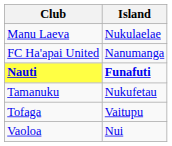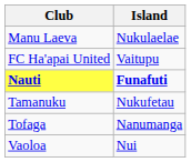 <table class="wikitable">
 <tr>
 <th>Club</th>
 <th>Island</th>
 </tr>
 <tr>
 <td><a href='#'>Manu Laeva</a></td>
 <td><a href='#'>Nukulaelae</a></td>
 </tr>
 <tr>
 <td><a href='#'>FC Ha'apai United</a></td>
-<td><a href='#'>Nanumanga</a></td>
+<td><a href='#'>Vaitupu</a></td>
 </tr>
 <tr>
 <td bgcolor=#ffff44><strong><a href='#'>Nauti</a></strong></td>
 <td><strong><a href='#'>Funafuti</a></strong></td>
 </tr>
 <tr>
 <td><a href='#'>Tamanuku</a></td>
 <td><a href='#'>Nukufetau</a></td>
 </tr>
 <tr>
 <td><a href='#'>Tofaga</a></td>
-<td><a href='#'>Vaitupu</a></td>
+<td><a href='#'>Nanumanga</a></td>
 </tr>
 <tr>
 <td><a href='#'>Vaoloa</a></td>
 <td><a href='#'>Nui</a></td>
 </tr>
 </table>
